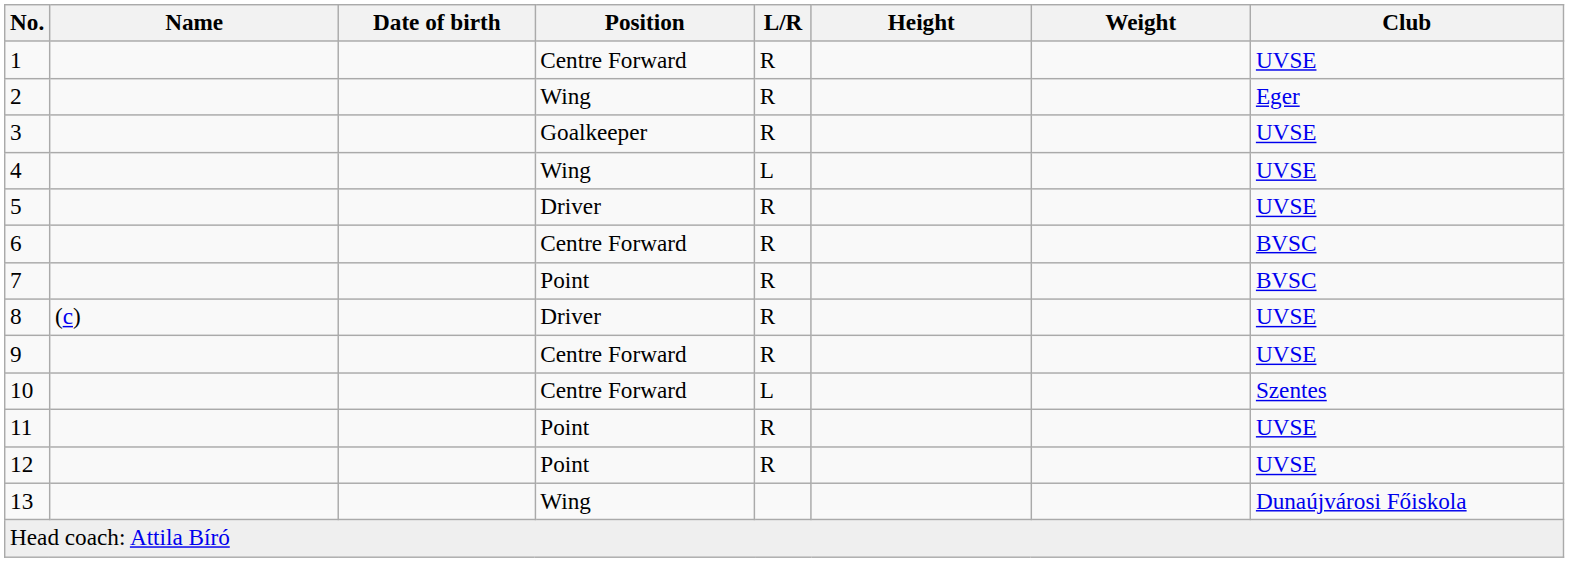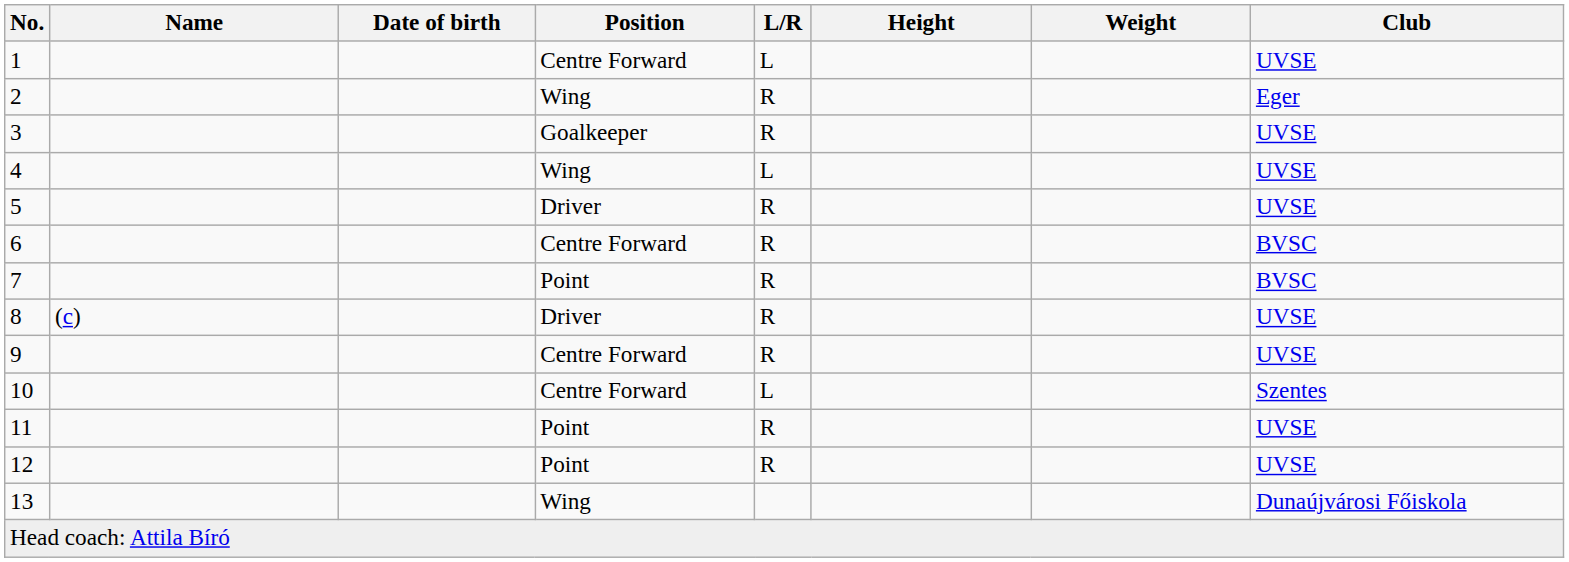 <table class=wikitable sortable style=font-size:100%; text-align:center;>
 <tr>
 <th>No.</th>
 <th style=width:12em>Name</th>
 <th style=width:8em>Date of birth</th>
 <th style=width:9em>Position</th>
 <th style=width:2em>L/R</th>
 <th style=width:9em>Height</th>
 <th style=width:9em>Weight</th>
 <th style=width:13em>Club</th>
 </tr>
 <tr>
 <td>1</td>
 <td align=left></td>
 <td align=right></td>
 <td>Centre Forward</td>
-<td>R</td>
+<td>L</td>
 <td></td>
 <td></td>
 <td> <a href='#'>UVSE</a></td>
 </tr>
 <tr>
 <td>2</td>
 <td align=left></td>
 <td align=right></td>
 <td>Wing</td>
 <td>R</td>
 <td></td>
 <td></td>
 <td> <a href='#'>Eger</a></td>
 </tr>
 <tr>
 <td>3</td>
 <td align=left></td>
 <td align=right></td>
 <td>Goalkeeper</td>
 <td>R</td>
 <td></td>
 <td></td>
 <td> <a href='#'>UVSE</a></td>
 </tr>
 <tr>
 <td>4</td>
 <td align=left></td>
 <td align=right></td>
 <td>Wing</td>
 <td>L</td>
 <td></td>
 <td></td>
 <td> <a href='#'>UVSE</a></td>
 </tr>
 <tr>
 <td>5</td>
 <td align=left></td>
 <td align=right></td>
 <td>Driver</td>
 <td>R</td>
 <td></td>
 <td></td>
 <td> <a href='#'>UVSE</a></td>
 </tr>
 <tr>
 <td>6</td>
 <td align=left></td>
 <td align=right></td>
 <td>Centre Forward</td>
 <td>R</td>
 <td></td>
 <td></td>
 <td> <a href='#'>BVSC</a></td>
 </tr>
 <tr>
 <td>7</td>
 <td align=left></td>
 <td align=right></td>
 <td>Point</td>
 <td>R</td>
 <td></td>
 <td></td>
 <td> <a href='#'>BVSC</a></td>
 </tr>
 <tr>
 <td>8</td>
 <td align=left> (<a href='#'>c</a>)</td>
 <td align=right></td>
 <td>Driver</td>
 <td>R</td>
 <td></td>
 <td></td>
 <td> <a href='#'>UVSE</a></td>
 </tr>
 <tr>
 <td>9</td>
 <td align=left></td>
 <td align=right></td>
 <td>Centre Forward</td>
 <td>R</td>
 <td></td>
 <td></td>
 <td> <a href='#'>UVSE</a></td>
 </tr>
 <tr>
 <td>10</td>
 <td align=left></td>
 <td align=right></td>
 <td>Centre Forward</td>
 <td>L</td>
 <td></td>
 <td></td>
 <td> <a href='#'>Szentes</a></td>
 </tr>
 <tr>
 <td>11</td>
 <td align=left></td>
 <td align=right></td>
 <td>Point</td>
 <td>R</td>
 <td></td>
 <td></td>
 <td> <a href='#'>UVSE</a></td>
 </tr>
 <tr>
 <td>12</td>
 <td align=left></td>
 <td align=right></td>
 <td>Point</td>
 <td>R</td>
 <td></td>
 <td></td>
 <td> <a href='#'>UVSE</a></td>
 </tr>
 <tr>
 <td>13</td>
 <td align=left></td>
 <td align=right></td>
 <td>Wing</td>
 <td></td>
 <td></td>
 <td></td>
 <td> <a href='#'>Dunaújvárosi Főiskola</a></td>
 </tr>
 <tr style="background:#efefef;">
 <td colspan="8" style="text-align:left;">Head coach: <a href='#'>Attila Bíró</a></td>
 </tr>
 </table>
